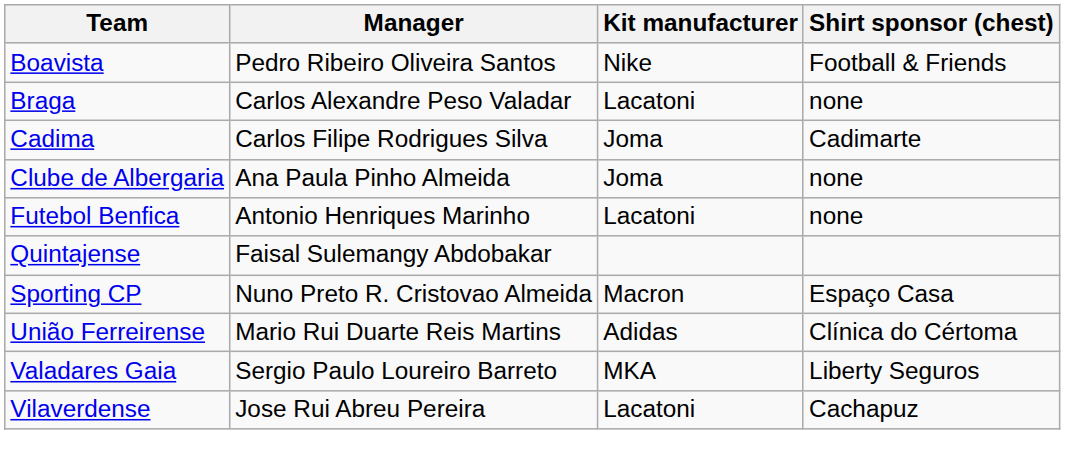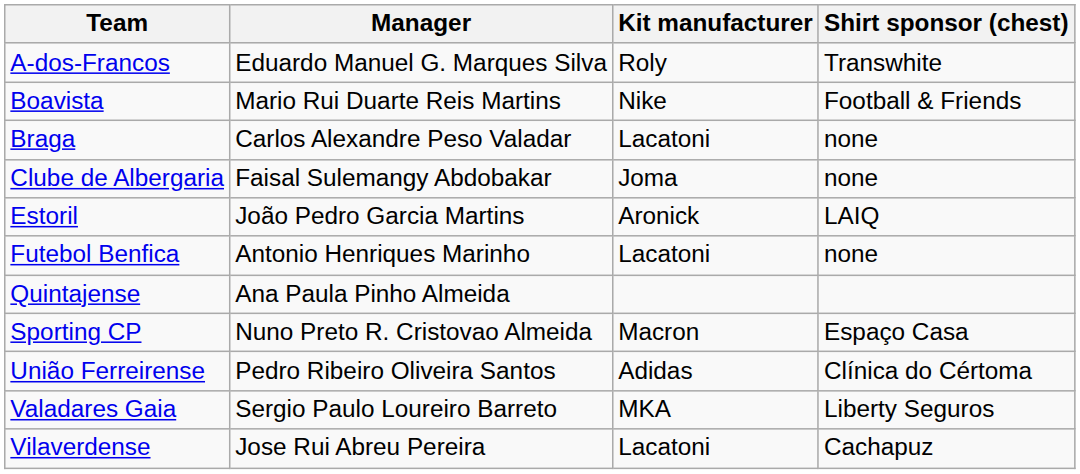 <table class="wikitable sortable" style="text-align:left;">
 <tr>
 <th>Team</th>
 <th>Manager</th>
 <th>Kit manufacturer</th>
 <th>Shirt sponsor (chest)</th>
 </tr>
 <tr>
+<td><a href='#'>A-dos-Francos</a></td>
+<td>Eduardo Manuel G. Marques Silva</td>
+<td>Roly</td>
+<td>Transwhite</td>
+</tr>
+<tr>
 <td><a href='#'>Boavista</a></td>
-<td>Pedro Ribeiro Oliveira Santos</td>
+<td>Mario Rui Duarte Reis Martins</td>
 <td>Nike</td>
 <td>Football & Friends</td>
 </tr>
 <tr>
 <td><a href='#'>Braga</a></td>
 <td>Carlos Alexandre Peso Valadar</td>
 <td>Lacatoni</td>
 <td>none</td>
 </tr>
 <tr>
-<td><a href='#'>Cadima</a></td>
-<td>Carlos Filipe Rodrigues Silva</td>
+<td><a href='#'>Clube de Albergaria</a></td>
+<td>Faisal Sulemangy Abdobakar</td>
 <td>Joma</td>
-<td>Cadimarte</td>
+<td>none</td>
 </tr>
 <tr>
-<td><a href='#'>Clube de Albergaria</a></td>
-<td>Ana Paula Pinho Almeida</td>
-<td>Joma</td>
-<td>none</td>
+<td><a href='#'>Estoril</a></td>
+<td>João Pedro Garcia Martins</td>
+<td>Aronick</td>
+<td>LAIQ</td>
 </tr>
 <tr>
 <td><a href='#'>Futebol Benfica</a></td>
 <td>Antonio Henriques Marinho</td>
 <td>Lacatoni</td>
 <td>none</td>
 </tr>
 <tr>
 <td><a href='#'>Quintajense</a></td>
-<td>Faisal Sulemangy Abdobakar</td>
+<td>Ana Paula Pinho Almeida</td>
 <td></td>
 <td></td>
 </tr>
 <tr>
 <td><a href='#'>Sporting CP</a></td>
 <td>Nuno Preto R. Cristovao Almeida</td>
 <td>Macron</td>
 <td>Espaço Casa</td>
 </tr>
 <tr>
 <td><a href='#'>União Ferreirense</a></td>
-<td>Mario Rui Duarte Reis Martins</td>
+<td>Pedro Ribeiro Oliveira Santos</td>
 <td>Adidas</td>
 <td>Clínica do Cértoma</td>
 </tr>
 <tr>
 <td><a href='#'>Valadares Gaia</a></td>
 <td>Sergio Paulo Loureiro Barreto</td>
 <td>MKA</td>
 <td>Liberty Seguros</td>
 </tr>
 <tr>
 <td><a href='#'>Vilaverdense</a></td>
 <td>Jose Rui Abreu Pereira</td>
 <td>Lacatoni</td>
 <td>Cachapuz</td>
 </tr>
 </table>
